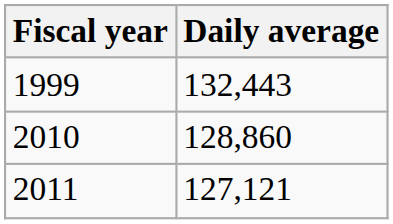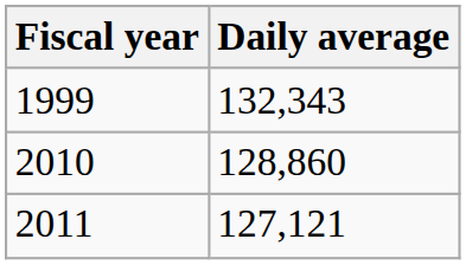 <table class="wikitable">
 <tr>
 <th>Fiscal year</th>
 <th>Daily average</th>
 </tr>
 <tr>
 <td>1999</td>
-<td>132,443</td>
+<td>132,343</td>
 </tr>
 <tr>
 <td>2010</td>
 <td>128,860</td>
 </tr>
 <tr>
 <td>2011</td>
 <td>127,121</td>
 </tr>
 </table>
